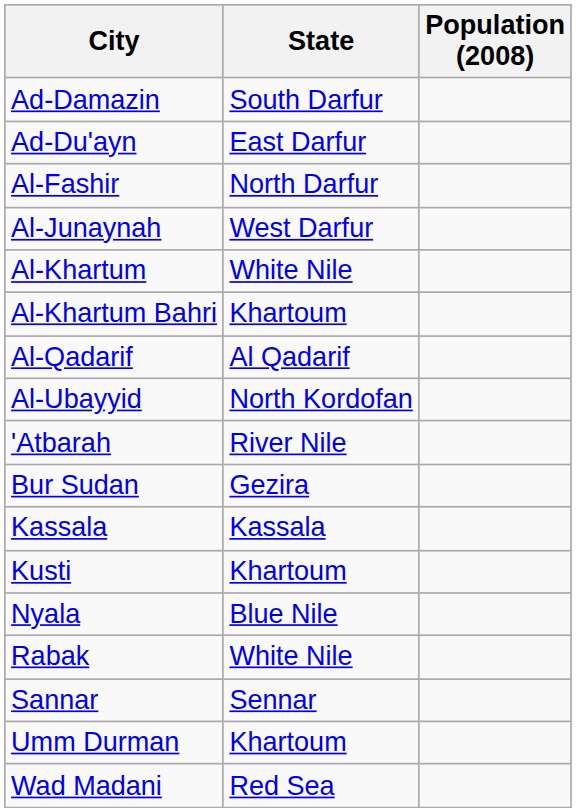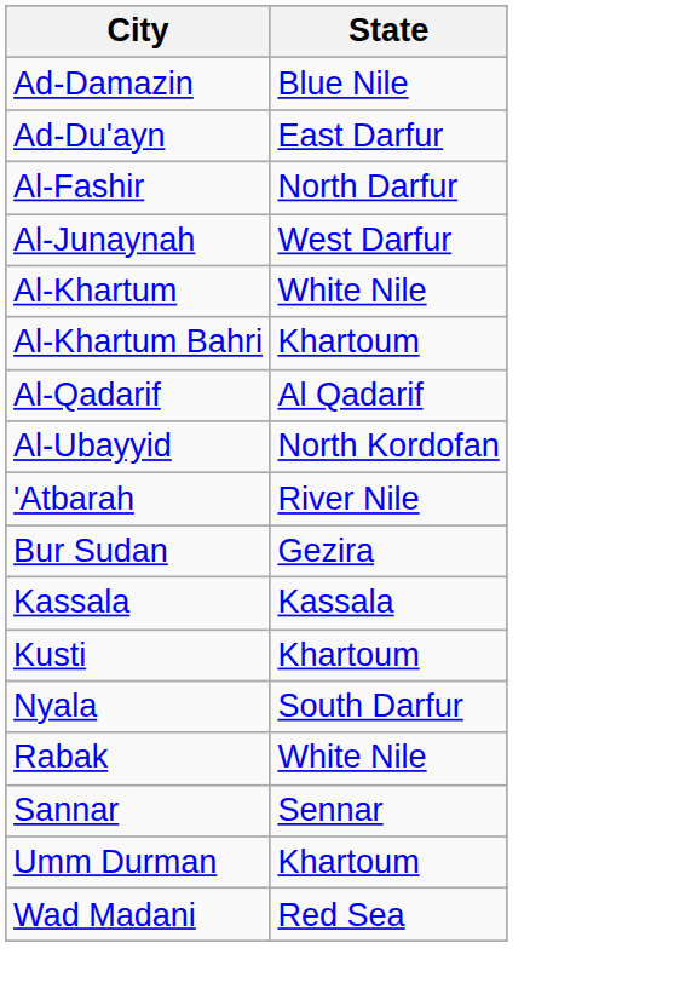 <table class="wikitable sortable sticky-header col3right">
 <tr>
 <th>City</th>
 <th>State</th>
-<th>Population<br>(2008)</th>
 </tr>
 <tr>
 <td><a href='#'>Ad-Damazin</a></td>
-<td><a href='#'>South Darfur</a></td>
-<td></td>
+<td><a href='#'>Blue Nile</a></td>
 </tr>
 <tr>
 <td><a href='#'>Ad-Du'ayn</a></td>
 <td><a href='#'>East Darfur</a></td>
-<td></td>
 </tr>
 <tr>
 <td><a href='#'>Al-Fashir</a></td>
 <td><a href='#'>North Darfur</a></td>
-<td></td>
 </tr>
 <tr>
 <td><a href='#'>Al-Junaynah</a></td>
 <td><a href='#'>West Darfur</a></td>
-<td></td>
 </tr>
 <tr>
 <td><a href='#'>Al-Khartum</a></td>
 <td><a href='#'>White Nile</a></td>
-<td></td>
 </tr>
 <tr>
 <td><a href='#'>Al-Khartum Bahri</a></td>
 <td><a href='#'>Khartoum</a></td>
-<td></td>
 </tr>
 <tr>
 <td><a href='#'>Al-Qadarif</a></td>
 <td><a href='#'>Al Qadarif</a></td>
-<td></td>
 </tr>
 <tr>
 <td><a href='#'>Al-Ubayyid</a></td>
 <td><a href='#'>North Kordofan</a></td>
-<td></td>
 </tr>
 <tr>
 <td><a href='#'>'Atbarah</a></td>
 <td><a href='#'>River Nile</a></td>
-<td></td>
 </tr>
 <tr>
 <td><a href='#'>Bur Sudan</a></td>
 <td><a href='#'>Gezira</a></td>
-<td></td>
 </tr>
 <tr>
 <td><a href='#'>Kassala</a></td>
 <td><a href='#'>Kassala</a></td>
-<td></td>
 </tr>
 <tr>
 <td><a href='#'>Kusti</a></td>
 <td><a href='#'>Khartoum</a></td>
-<td></td>
 </tr>
 <tr>
 <td><a href='#'>Nyala</a></td>
-<td><a href='#'>Blue Nile</a></td>
-<td></td>
+<td><a href='#'>South Darfur</a></td>
 </tr>
 <tr>
 <td><a href='#'>Rabak</a></td>
 <td><a href='#'>White Nile</a></td>
-<td></td>
 </tr>
 <tr>
 <td><a href='#'>Sannar</a></td>
 <td><a href='#'>Sennar</a></td>
-<td></td>
 </tr>
 <tr>
 <td><a href='#'>Umm Durman</a></td>
 <td><a href='#'>Khartoum</a></td>
-<td></td>
 </tr>
 <tr>
 <td><a href='#'>Wad Madani</a></td>
 <td><a href='#'>Red Sea</a></td>
-<td></td>
 </tr>
 </table>
